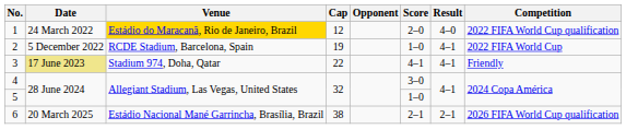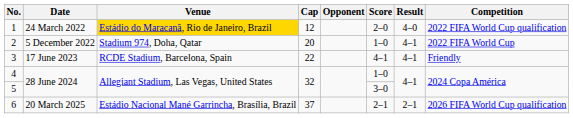 <table class=wikitable style="text-align: left;" align=center>
 <tr>
 <th>No.</th>
 <th>Date</th>
 <th>Venue</th>
 <th>Cap</th>
 <th>Opponent</th>
 <th>Score</th>
 <th>Result</th>
 <th>Competition</th>
 </tr>
 <tr>
 <td align="center">1</td>
 <td>24 March 2022</td>
 <td style="background: gold;"><a href='#'>Estádio do Maracanã</a>, Rio de Janeiro, Brazil</td>
 <td align="center">12</td>
 <td></td>
 <td align="center">2–0</td>
 <td align="center">4–0</td>
 <td><a href='#'>2022 FIFA World Cup qualification</a></td>
 </tr>
 <tr>
 <td align="center">2</td>
 <td>5 December 2022</td>
-<td><a href='#'>RCDE Stadium</a>, Barcelona, Spain</td>
-<td align="center">19</td>
+<td><a href='#'>Stadium 974</a>, Doha, Qatar</td>
+<td align="center">20</td>
 <td></td>
 <td align="center">1–0</td>
 <td align="center">4–1</td>
 <td><a href='#'>2022 FIFA World Cup</a></td>
 </tr>
 <tr>
 <td align="center">3</td>
-<td style="background: khaki;">17 June 2023</td>
-<td><a href='#'>Stadium 974</a>, Doha, Qatar</td>
+<td>17 June 2023</td>
+<td><a href='#'>RCDE Stadium</a>, Barcelona, Spain</td>
 <td align="center">22</td>
 <td></td>
 <td align="center">4–1</td>
 <td align="center">4–1</td>
 <td><a href='#'>Friendly</a></td>
 </tr>
 <tr>
 <td align="center">4</td>
 <td rowspan="2">28 June 2024</td>
 <td rowspan="2"><a href='#'>Allegiant Stadium</a>, Las Vegas, United States</td>
 <td align="center" rowspan="2">32</td>
 <td rowspan="2"></td>
-<td align="center">3–0</td>
+<td align="center">1–0</td>
 <td align="center" rowspan="2">4–1</td>
 <td rowspan="2"><a href='#'>2024 Copa América</a></td>
 </tr>
 <tr>
 <td align="center">5</td>
-<td align="center">1–0</td>
+<td align="center">3–0</td>
 </tr>
 <tr>
 <td align="center">6</td>
 <td>20 March 2025</td>
 <td><a href='#'>Estádio Nacional Mané Garrincha</a>, Brasília, Brazil</td>
-<td align="center">38</td>
+<td align="center">37</td>
 <td></td>
 <td align="center">2–1</td>
 <td align="center">2–1</td>
 <td><a href='#'>2026 FIFA World Cup qualification</a></td>
 </tr>
 </table>
